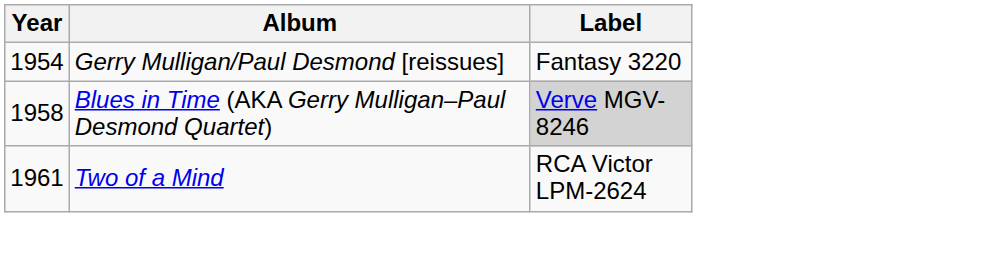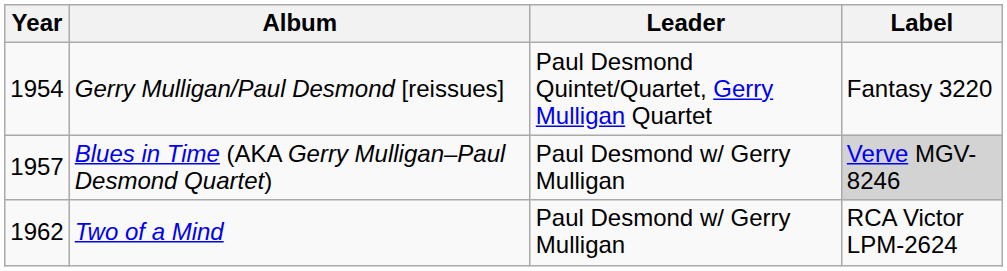 <table class="wikitable sortable">
 <tr>
 <th style="vertical-align:bottom; text-align:center; width:20px;">Year</th>
 <th valign="bottom" style="text-align:center; width:300px;">Album</th>
+<th style="vertical-align:bottom; text-align:center; width:200px;">Leader</th>
 <th style="vertical-align:bottom; text-align:center; width:100px;">Label</th>
 </tr>
 <tr>
 <td>1954</td>
 <td><em>Gerry Mulligan/Paul Desmond</em> [reissues]</td>
+<td>Paul Desmond Quintet/Quartet, <a href='#'>Gerry Mulligan</a> Quartet</td>
 <td>Fantasy 3220</td>
 </tr>
 <tr>
-<td>1958</td>
+<td>1957</td>
 <td><em><a href='#'>Blues in Time</a></em> (AKA <em>Gerry Mulligan–Paul Desmond Quartet</em>)</td>
+<td>Paul Desmond w/ Gerry Mulligan</td>
 <td style="background: lightgrey;"><a href='#'>Verve</a> MGV-8246</td>
 </tr>
 <tr>
-<td>1961</td>
+<td>1962</td>
 <td><em><a href='#'>Two of a Mind</a></em></td>
+<td>Paul Desmond w/ Gerry Mulligan</td>
 <td>RCA Victor LPM-2624</td>
 </tr>
 </table>
